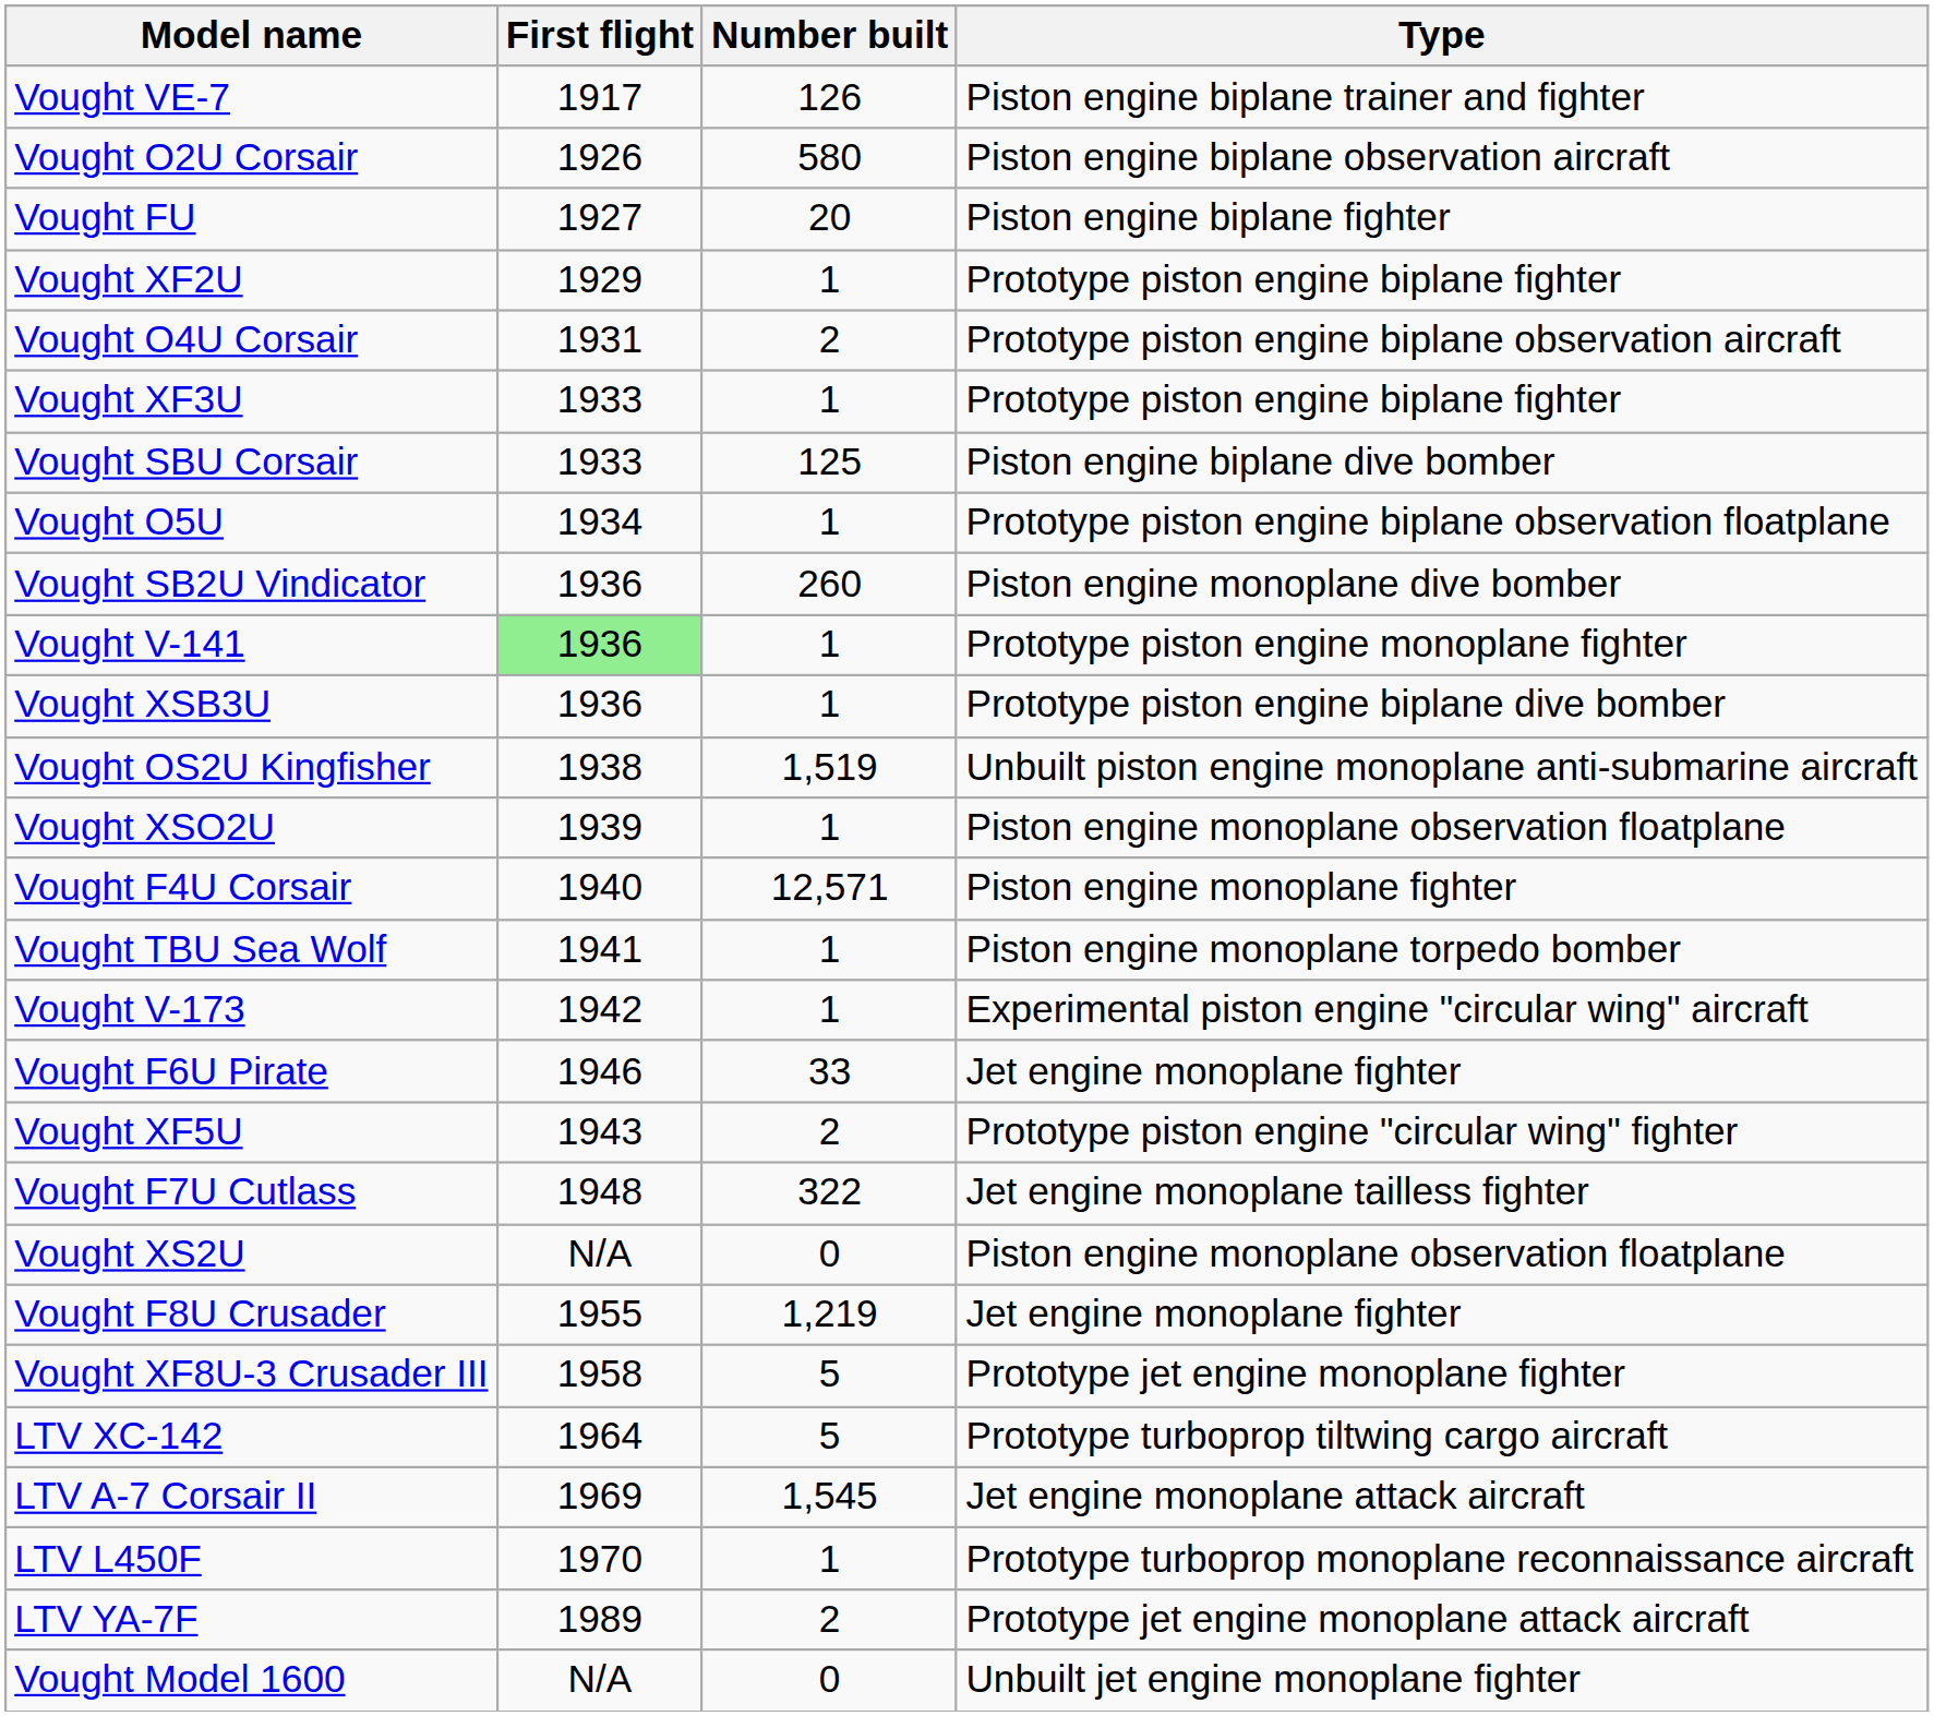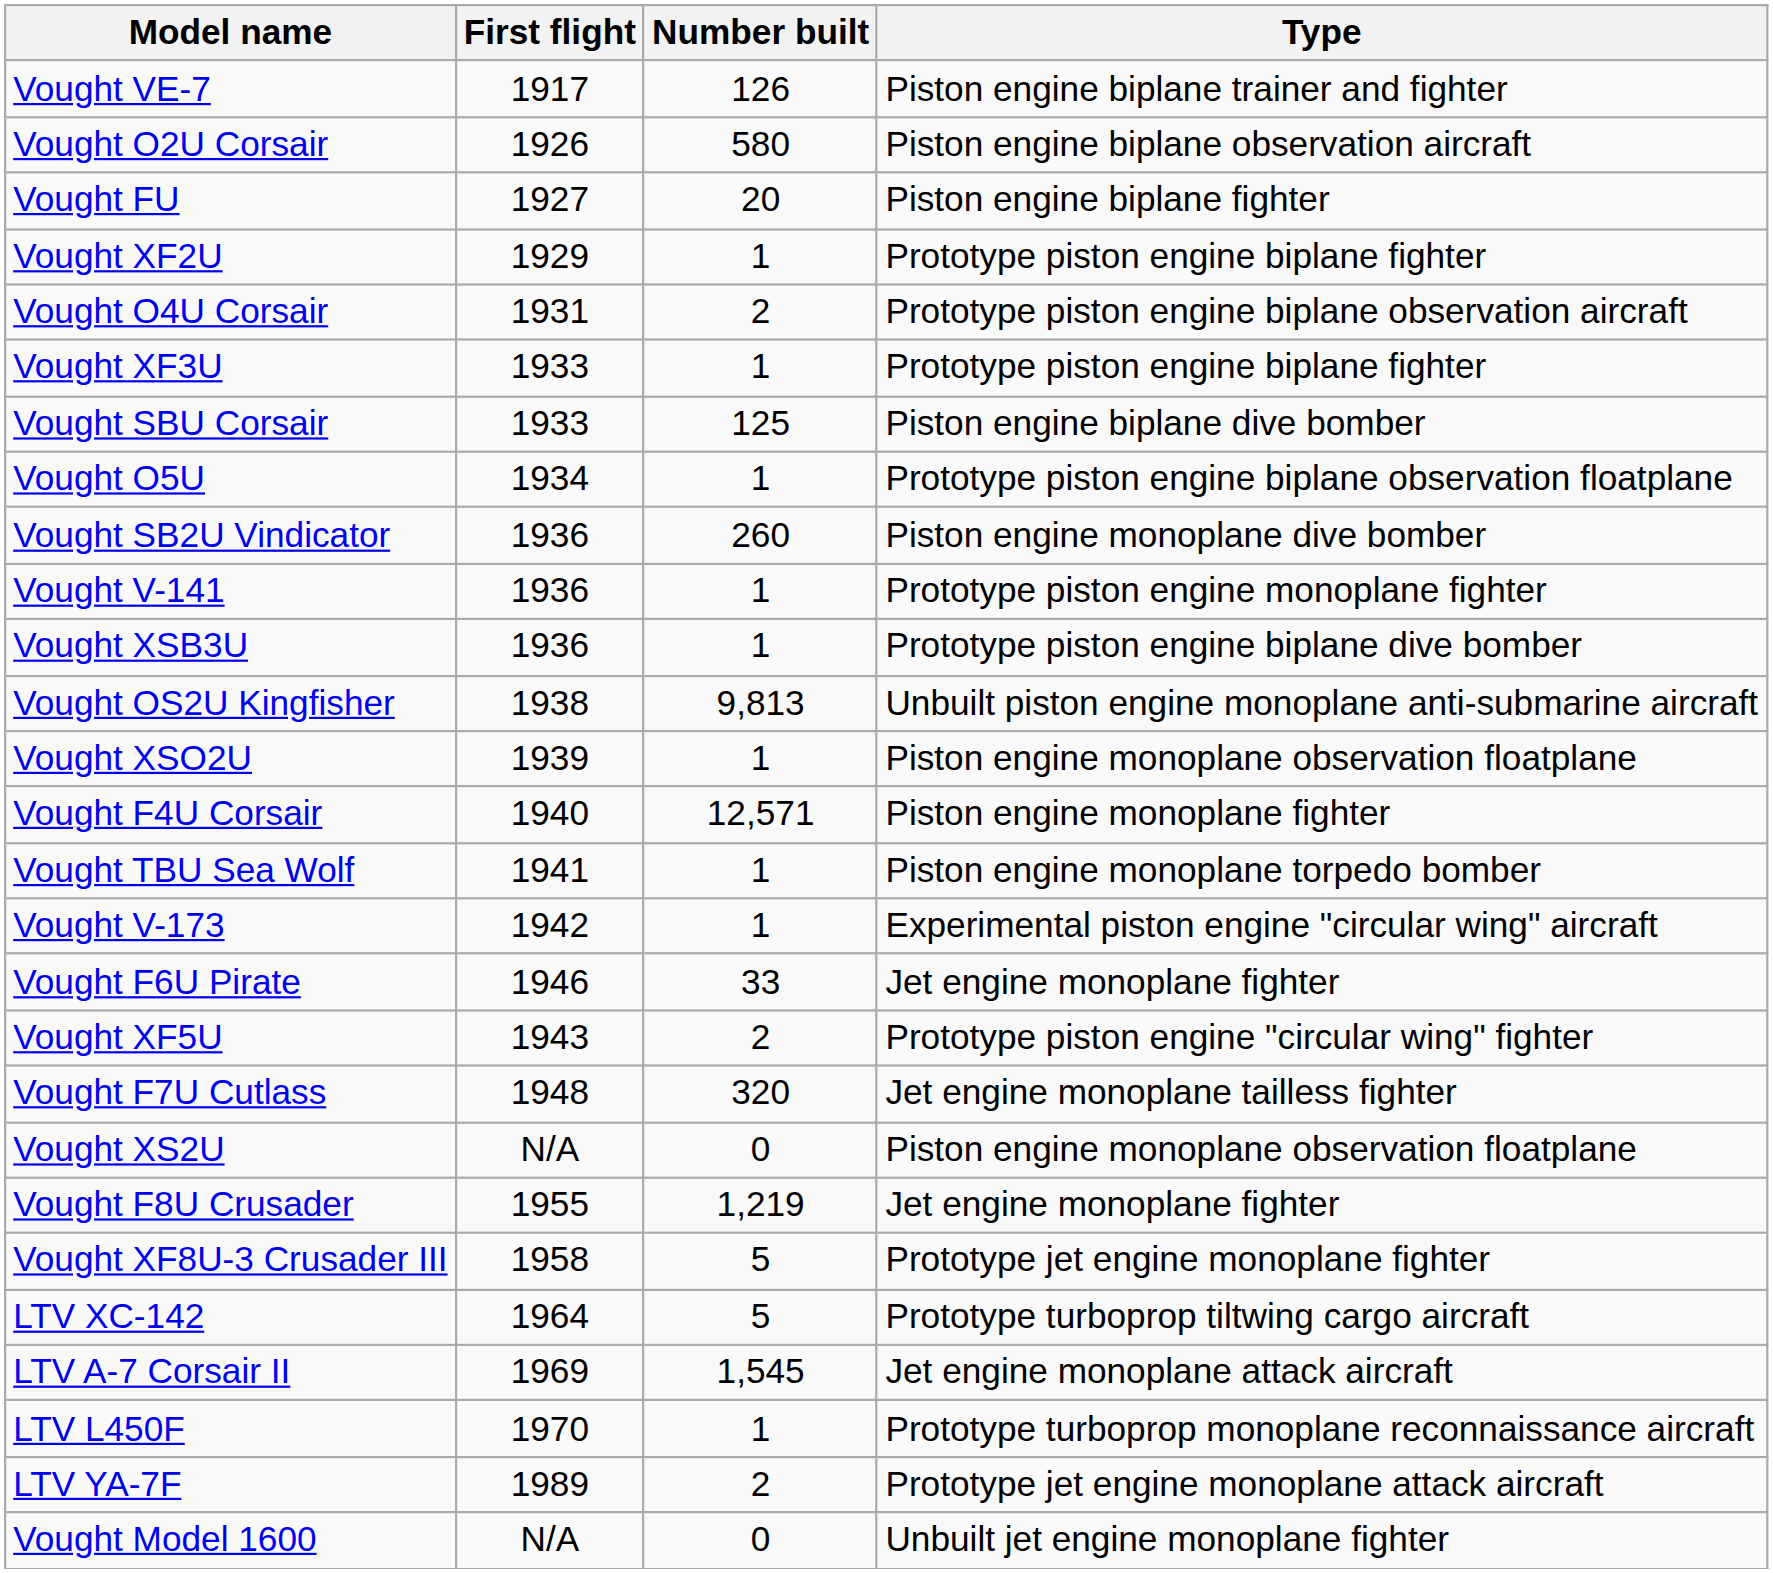 <table class="wikitable sortable">
 <tr>
 <th>Model name</th>
 <th>First flight</th>
 <th>Number built</th>
 <th>Type</th>
 </tr>
 <tr>
 <td align=left><a href='#'>Vought VE-7</a></td>
 <td align=center>1917</td>
 <td align=center>126</td>
 <td align=left>Piston engine biplane trainer and fighter</td>
 </tr>
 <tr>
 <td align=left><a href='#'>Vought O2U Corsair</a></td>
 <td align=center>1926</td>
 <td align=center>580</td>
 <td align=left>Piston engine biplane observation aircraft</td>
 </tr>
 <tr>
 <td align=left><a href='#'>Vought FU</a></td>
 <td align=center>1927</td>
 <td align=center>20</td>
 <td align=left>Piston engine biplane fighter</td>
 </tr>
 <tr>
 <td align=left><a href='#'>Vought XF2U</a></td>
 <td align=center>1929</td>
 <td align=center>1</td>
 <td align=left>Prototype piston engine biplane fighter</td>
 </tr>
 <tr>
 <td align=left><a href='#'>Vought O4U Corsair</a></td>
 <td align=center>1931</td>
 <td align=center>2</td>
 <td align=left>Prototype piston engine biplane observation aircraft</td>
 </tr>
 <tr>
 <td align=left><a href='#'>Vought XF3U</a></td>
 <td align=center>1933</td>
 <td align=center>1</td>
 <td align=left>Prototype piston engine biplane fighter</td>
 </tr>
 <tr>
 <td align=left><a href='#'>Vought SBU Corsair</a></td>
 <td align=center>1933</td>
 <td align=center>125</td>
 <td align=left>Piston engine biplane dive bomber</td>
 </tr>
 <tr>
 <td align=left><a href='#'>Vought O5U</a></td>
 <td align=center>1934</td>
 <td align=center>1</td>
 <td align=left>Prototype piston engine biplane observation floatplane</td>
 </tr>
 <tr>
 <td align=left><a href='#'>Vought SB2U Vindicator</a></td>
 <td align=center>1936</td>
 <td align=center>260</td>
 <td align=left>Piston engine monoplane dive bomber</td>
 </tr>
 <tr>
 <td align=left><a href='#'>Vought V-141</a></td>
-<td align=center style="background: lightgreen;">1936</td>
+<td align=center>1936</td>
 <td align=center>1</td>
 <td align=left>Prototype piston engine monoplane fighter</td>
 </tr>
 <tr>
 <td align=left><a href='#'>Vought XSB3U</a></td>
 <td align=center>1936</td>
 <td align=center>1</td>
 <td align=left>Prototype piston engine biplane dive bomber</td>
 </tr>
 <tr>
 <td align=left><a href='#'>Vought OS2U Kingfisher</a></td>
 <td align=center>1938</td>
-<td align=center>1,519</td>
+<td align=center>9,813</td>
 <td align=left>Unbuilt piston engine monoplane anti-submarine aircraft</td>
 </tr>
 <tr>
 <td align=left><a href='#'>Vought XSO2U</a></td>
 <td align=center>1939</td>
 <td align=center>1</td>
 <td align=left>Piston engine monoplane observation floatplane</td>
 </tr>
 <tr>
 <td align=left><a href='#'>Vought F4U Corsair</a></td>
 <td align=center>1940</td>
 <td align=center>12,571</td>
 <td align=left>Piston engine monoplane fighter</td>
 </tr>
 <tr>
 <td align=left><a href='#'>Vought TBU Sea Wolf</a></td>
 <td align=center>1941</td>
 <td align=center>1</td>
 <td align=left>Piston engine monoplane torpedo bomber</td>
 </tr>
 <tr>
 <td align=left><a href='#'>Vought V-173</a></td>
 <td align=center>1942</td>
 <td align=center>1</td>
 <td align=left>Experimental piston engine "circular wing" aircraft</td>
 </tr>
 <tr>
 <td align=left><a href='#'>Vought F6U Pirate</a></td>
 <td align=center>1946</td>
 <td align=center>33</td>
 <td align=left>Jet engine monoplane fighter</td>
 </tr>
 <tr>
 <td align=left><a href='#'>Vought XF5U</a></td>
 <td align=center>1943</td>
 <td align=center>2</td>
 <td align=left>Prototype piston engine "circular wing" fighter</td>
 </tr>
 <tr>
 <td align=left><a href='#'>Vought F7U Cutlass</a></td>
 <td align=center>1948</td>
-<td align=center>322</td>
+<td align=center>320</td>
 <td align=left>Jet engine monoplane tailless fighter</td>
 </tr>
 <tr>
 <td align=left><a href='#'>Vought XS2U</a></td>
 <td align=center>N/A</td>
 <td align=center>0</td>
 <td align=left>Piston engine monoplane observation floatplane</td>
 </tr>
 <tr>
 <td align=left><a href='#'>Vought F8U Crusader</a></td>
 <td align=center>1955</td>
 <td align=center>1,219</td>
 <td align=left>Jet engine monoplane fighter</td>
 </tr>
 <tr>
 <td align=left><a href='#'>Vought XF8U-3 Crusader III</a></td>
 <td align=center>1958</td>
 <td align=center>5</td>
 <td align=left>Prototype jet engine monoplane fighter</td>
 </tr>
 <tr>
 <td align=left><a href='#'>LTV XC-142</a></td>
 <td align=center>1964</td>
 <td align=center>5</td>
 <td align=left>Prototype turboprop tiltwing cargo aircraft</td>
 </tr>
 <tr>
 <td align=left><a href='#'>LTV A-7 Corsair II</a></td>
 <td align=center>1969</td>
 <td align=center>1,545</td>
 <td align=left>Jet engine monoplane attack aircraft</td>
 </tr>
 <tr>
 <td align=left><a href='#'>LTV L450F</a></td>
 <td align=center>1970</td>
 <td align=center>1</td>
 <td align=left>Prototype turboprop monoplane reconnaissance aircraft</td>
 </tr>
 <tr>
 <td align=left><a href='#'>LTV YA-7F</a></td>
 <td align=center>1989</td>
 <td align=center>2</td>
 <td align=left>Prototype jet engine monoplane attack aircraft</td>
 </tr>
 <tr>
 <td align=left><a href='#'>Vought Model 1600</a></td>
 <td align=center>N/A</td>
 <td align=center>0</td>
 <td align=left>Unbuilt jet engine monoplane fighter</td>
 </tr>
 <tr>
 </tr>
 </table>
